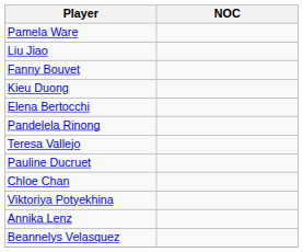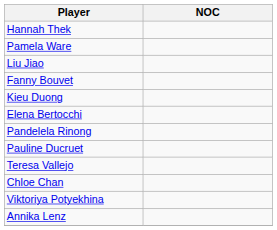 <table class="wikitable">
 <tr>
 <th width=200>Player</th>
 <th width=185>NOC</th>
+</tr>
+<tr>
+<td><a href='#'>Hannah Thek</a></td>
+<td></td>
 </tr>
 <tr>
 <td><a href='#'>Pamela Ware</a></td>
 <td></td>
 </tr>
 <tr>
 <td><a href='#'>Liu Jiao</a></td>
 <td></td>
 </tr>
 <tr>
 <td><a href='#'>Fanny Bouvet</a></td>
 <td></td>
 </tr>
 <tr>
 <td><a href='#'>Kieu Duong</a></td>
 <td></td>
 </tr>
 <tr>
 <td><a href='#'>Elena Bertocchi</a></td>
 <td></td>
 </tr>
 <tr>
 <td><a href='#'>Pandelela Rinong</a></td>
 <td></td>
 </tr>
 <tr>
-<td><a href='#'>Teresa Vallejo</a></td>
+<td><a href='#'>Pauline Ducruet</a></td>
 <td></td>
 </tr>
 <tr>
-<td><a href='#'>Pauline Ducruet</a></td>
+<td><a href='#'>Teresa Vallejo</a></td>
 <td></td>
 </tr>
 <tr>
 <td><a href='#'>Chloe Chan</a></td>
 <td></td>
 </tr>
 <tr>
 <td><a href='#'>Viktoriya Potyekhina</a></td>
 <td></td>
 </tr>
 <tr>
 <td><a href='#'>Annika Lenz</a></td>
 <td></td>
 </tr>
 <tr>
-<td><a href='#'>Beannelys Velasquez</a></td>
-<td></td>
-</tr>
-<tr>
 </tr>
 </table>
